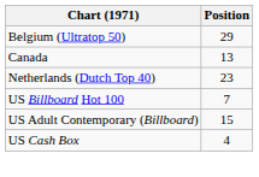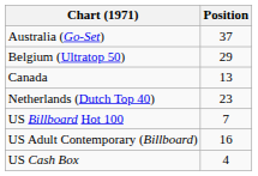 <table class="wikitable sortable">
 <tr>
 <th>Chart (1971)</th>
 <th>Position</th>
+</tr>
+<tr>
+<td>Australia (<em><a href='#'>Go-Set</a></em>)</td>
+<td align="center">37</td>
 </tr>
 <tr>
 <td>Belgium (<a href='#'>Ultratop 50</a>)</td>
 <td align="center">29</td>
 </tr>
 <tr>
 <td>Canada</td>
 <td style="text-align:center;">13</td>
 </tr>
 <tr>
 <td>Netherlands (<a href='#'>Dutch Top 40</a>)</td>
 <td align="center">23</td>
 </tr>
 <tr>
 <td>US <em><a href='#'>Billboard</a></em> <a href='#'>Hot 100</a></td>
 <td style="text-align:center;">7</td>
 </tr>
 <tr>
 <td>US Adult Contemporary (<em>Billboard</em>)</td>
-<td style="text-align:center;">15</td>
+<td style="text-align:center;">16</td>
 </tr>
 <tr>
 <td>US <em>Cash Box</em></td>
 <td style="text-align:center;">4</td>
 </tr>
 </table>
